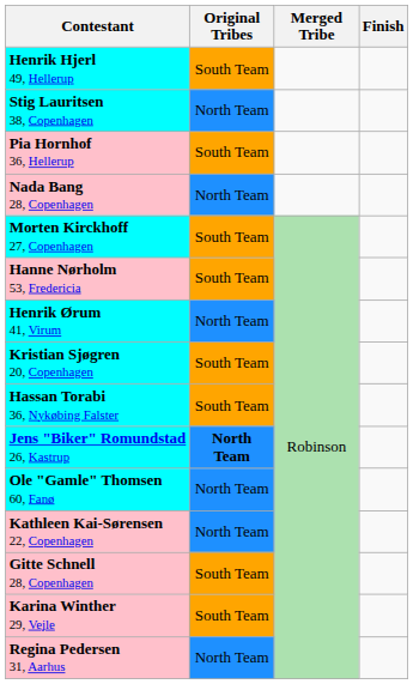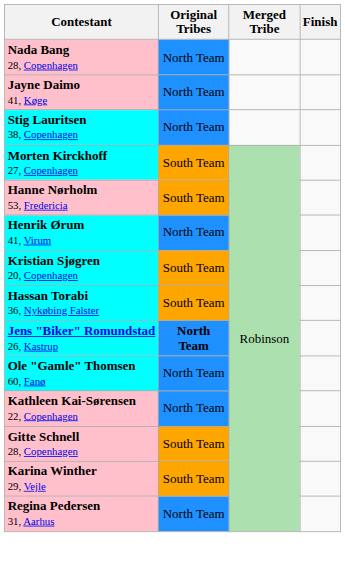 <table class="wikitable" style="margin:auto; text-align:center">
 <tr>
 <th>Contestant</th>
 <th width=80>Original<br>Tribes</th>
 <th width=80>Merged<br>Tribe</th>
 <th>Finish</th>
 </tr>
 <tr>
-<td align="left" bgcolor="cyan"><strong>Henrik Hjerl</strong><br><small>49, <a href='#'>Hellerup</a></small></td>
-<td bgcolor="orange" align=center>South Team</td>
+<td align="left" bgcolor="pink"><strong>Nada Bang</strong><br><small>28, <a href='#'>Copenhagen</a></small></td>
+<td bgcolor="#1E90FF"><span>North Team</span></td>
+<td></td>
+<td></td>
+</tr>
+<tr>
+<td align="left" bgcolor="pink"><strong>Jayne Daimo</strong><br><small>41, <a href='#'>Køge</a></small></td>
+<td bgcolor="#1E90FF"><span>North Team</span></td>
 <td></td>
 <td></td>
 </tr>
 <tr>
 <td align="left" bgcolor="cyan"><strong>Stig Lauritsen</strong><br><small>38, <a href='#'>Copenhagen</a></small></td>
-<td bgcolor="#1E90FF"><span>North Team</span></td>
-<td></td>
-<td></td>
-</tr>
-<tr>
-<td align="left" bgcolor="pink"><strong>Pia Hornhof</strong><br><small>36, <a href='#'>Hellerup</a></small></td>
-<td bgcolor="orange" align=center>South Team</td>
-<td></td>
-<td></td>
-</tr>
-<tr>
-<td align="left" bgcolor="pink"><strong>Nada Bang</strong><br><small>28, <a href='#'>Copenhagen</a></small></td>
 <td bgcolor="#1E90FF"><span>North Team</span></td>
 <td></td>
 <td></td>
 </tr>
 <tr>
 <td align="left" bgcolor="cyan"><strong>Morten Kirckhoff</strong><br><small>27, <a href='#'>Copenhagen</a></small></td>
 <td bgcolor="orange" align=center>South Team</td>
 <td align=center bgcolor="#ACE1AF" rowspan=11>Robinson</td>
 <td></td>
 </tr>
 <tr>
 <td align="left" bgcolor="pink"><strong>Hanne Nørholm</strong><br><small>53, <a href='#'>Fredericia</a></small></td>
 <td bgcolor="orange">South Team</td>
 <td></td>
 </tr>
 <tr>
 <td align="left" bgcolor="cyan"><strong>Henrik Ørum</strong><br><small>41, <a href='#'>Virum</a></small></td>
 <td bgcolor="#1E90FF"><span>North Team</span></td>
 <td></td>
 </tr>
 <tr>
 <td align="left" bgcolor="cyan"><strong>Kristian Sjøgren</strong><br><small>20, <a href='#'>Copenhagen</a></small></td>
 <td bgcolor="orange">South Team</td>
 <td></td>
 </tr>
 <tr>
 <td align="left" bgcolor="cyan"><strong>Hassan Torabi</strong><br><small>36, <a href='#'>Nykøbing Falster</a></small></td>
 <td bgcolor="orange">South Team</td>
 <td></td>
 </tr>
 <tr>
 <td align="left" bgcolor="cyan"><strong><a href='#'>Jens "Biker" Romundstad</a></strong><br><small>26, <a href='#'>Kastrup</a></small></td>
 <td bgcolor="#1E90FF"><strong><span>North Team</span></strong></td>
 <td></td>
 </tr>
 <tr>
 <td align="left" bgcolor="cyan"><strong>Ole "Gamle" Thomsen</strong><br><small>60, <a href='#'>Fanø</a></small></td>
 <td bgcolor="#1E90FF"><span>North Team</span></td>
 <td></td>
 </tr>
 <tr>
 <td align="left" bgcolor="pink"><strong>Kathleen Kai-Sørensen</strong><br><small>22, <a href='#'>Copenhagen</a></small></td>
 <td bgcolor="#1E90FF"><span>North Team</span></td>
 <td></td>
 </tr>
 <tr>
 <td align="left" bgcolor="pink"><strong>Gitte Schnell</strong><br><small>28, <a href='#'>Copenhagen</a></small></td>
 <td bgcolor="orange">South Team</td>
 <td></td>
 </tr>
 <tr>
 <td align="left" bgcolor="pink"><strong>Karina Winther</strong><br><small>29, <a href='#'>Vejle</a></small></td>
 <td bgcolor="orange">South Team</td>
 <td></td>
 </tr>
 <tr>
 <td align="left" bgcolor="pink"><strong>Regina Pedersen</strong><br><small>31, <a href='#'>Aarhus</a></small></td>
 <td bgcolor="#1E90FF"><span>North Team</span></td>
 <td></td>
 </tr>
 </table>
